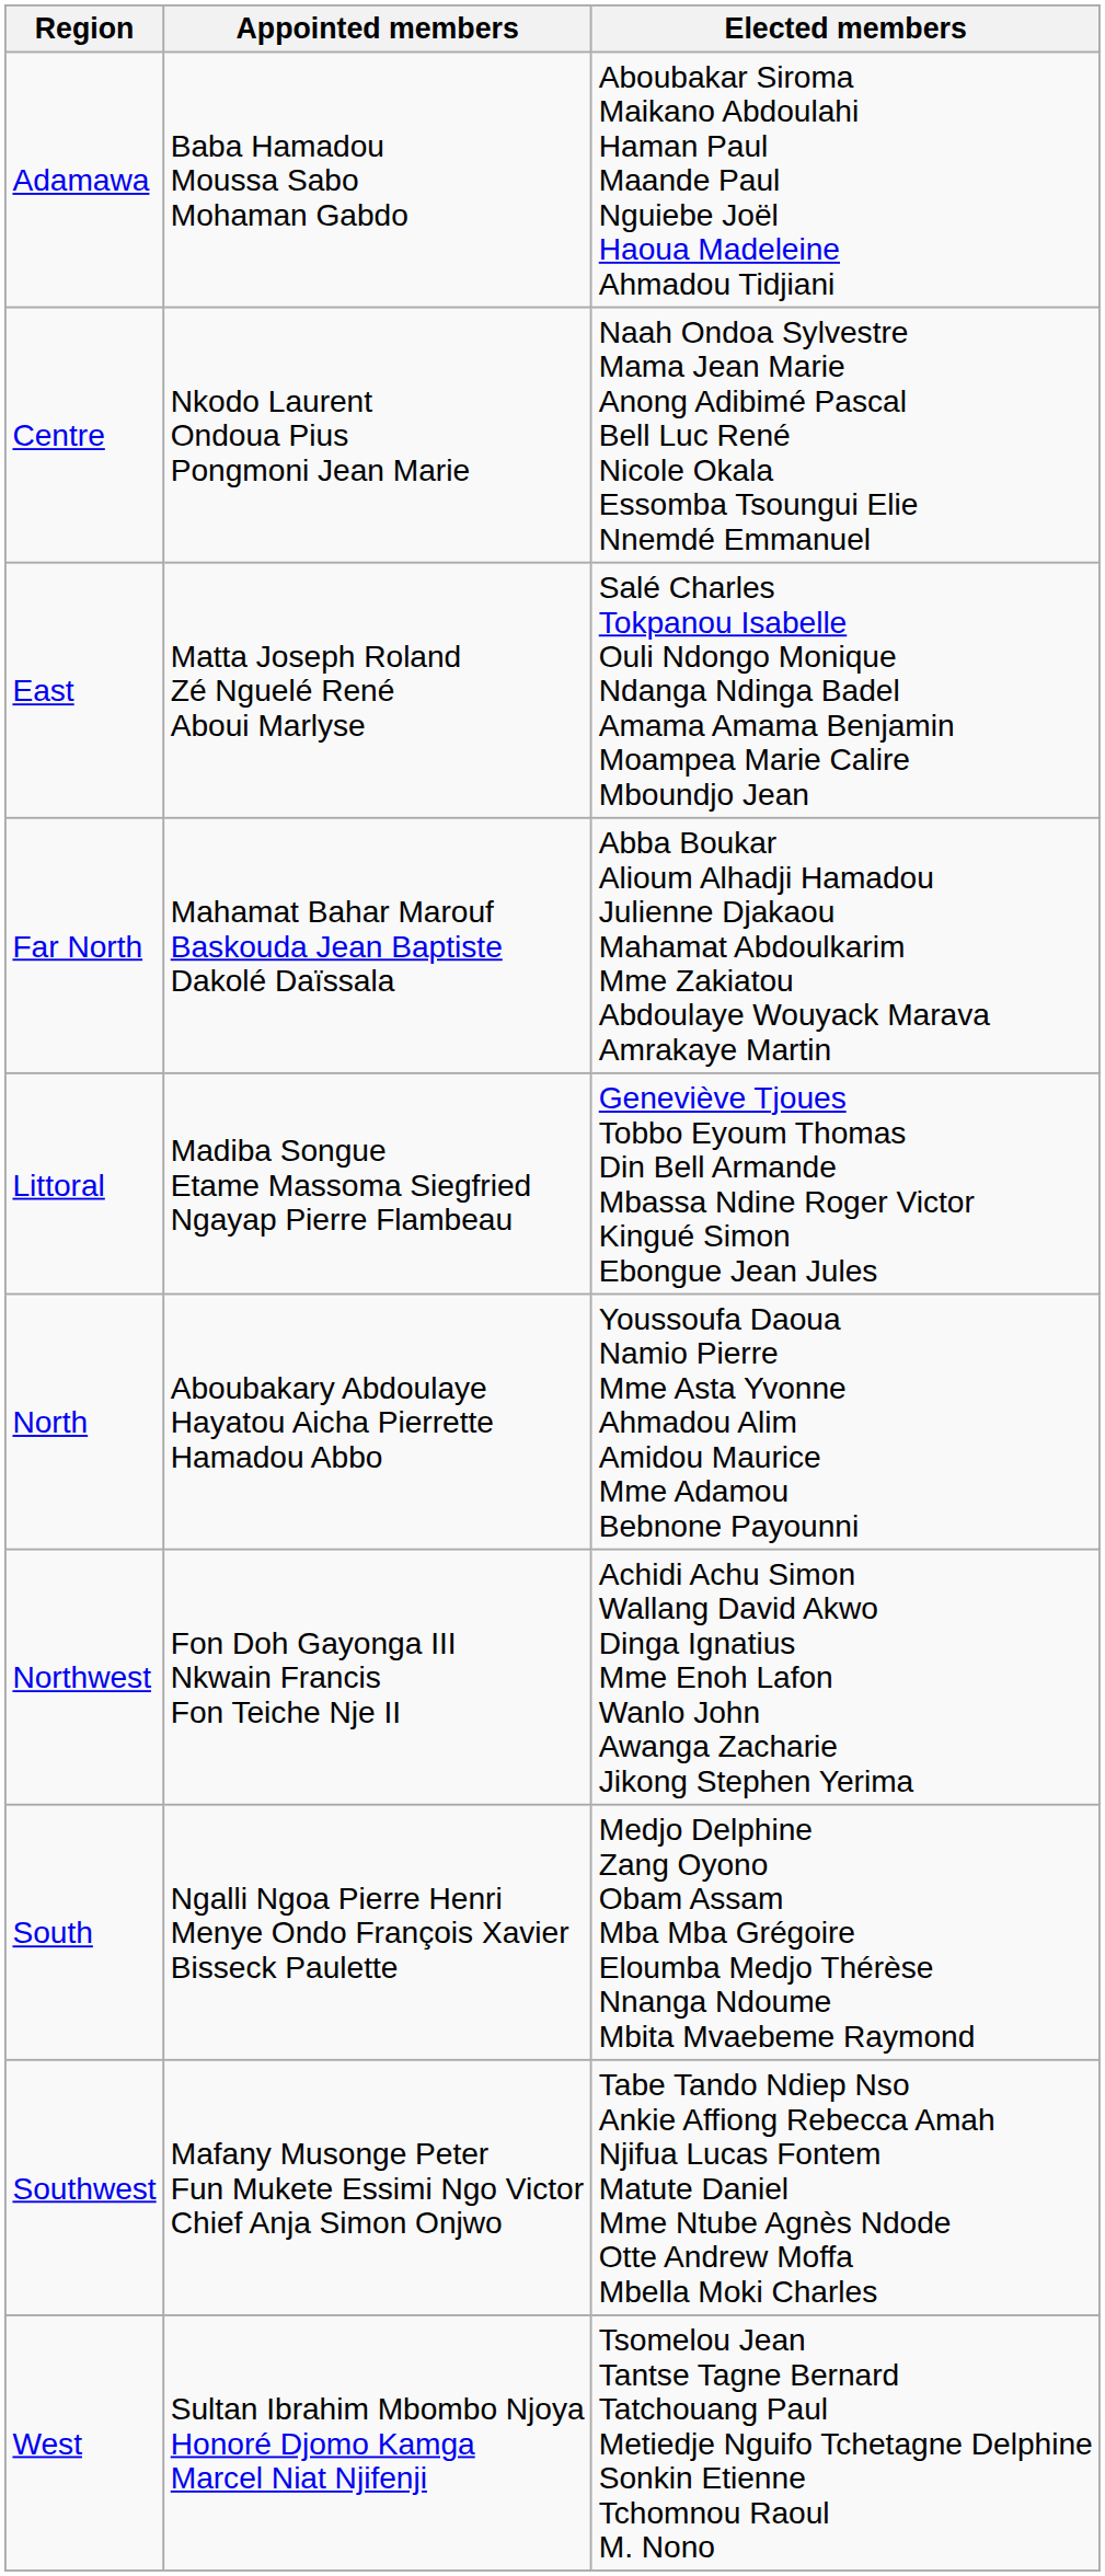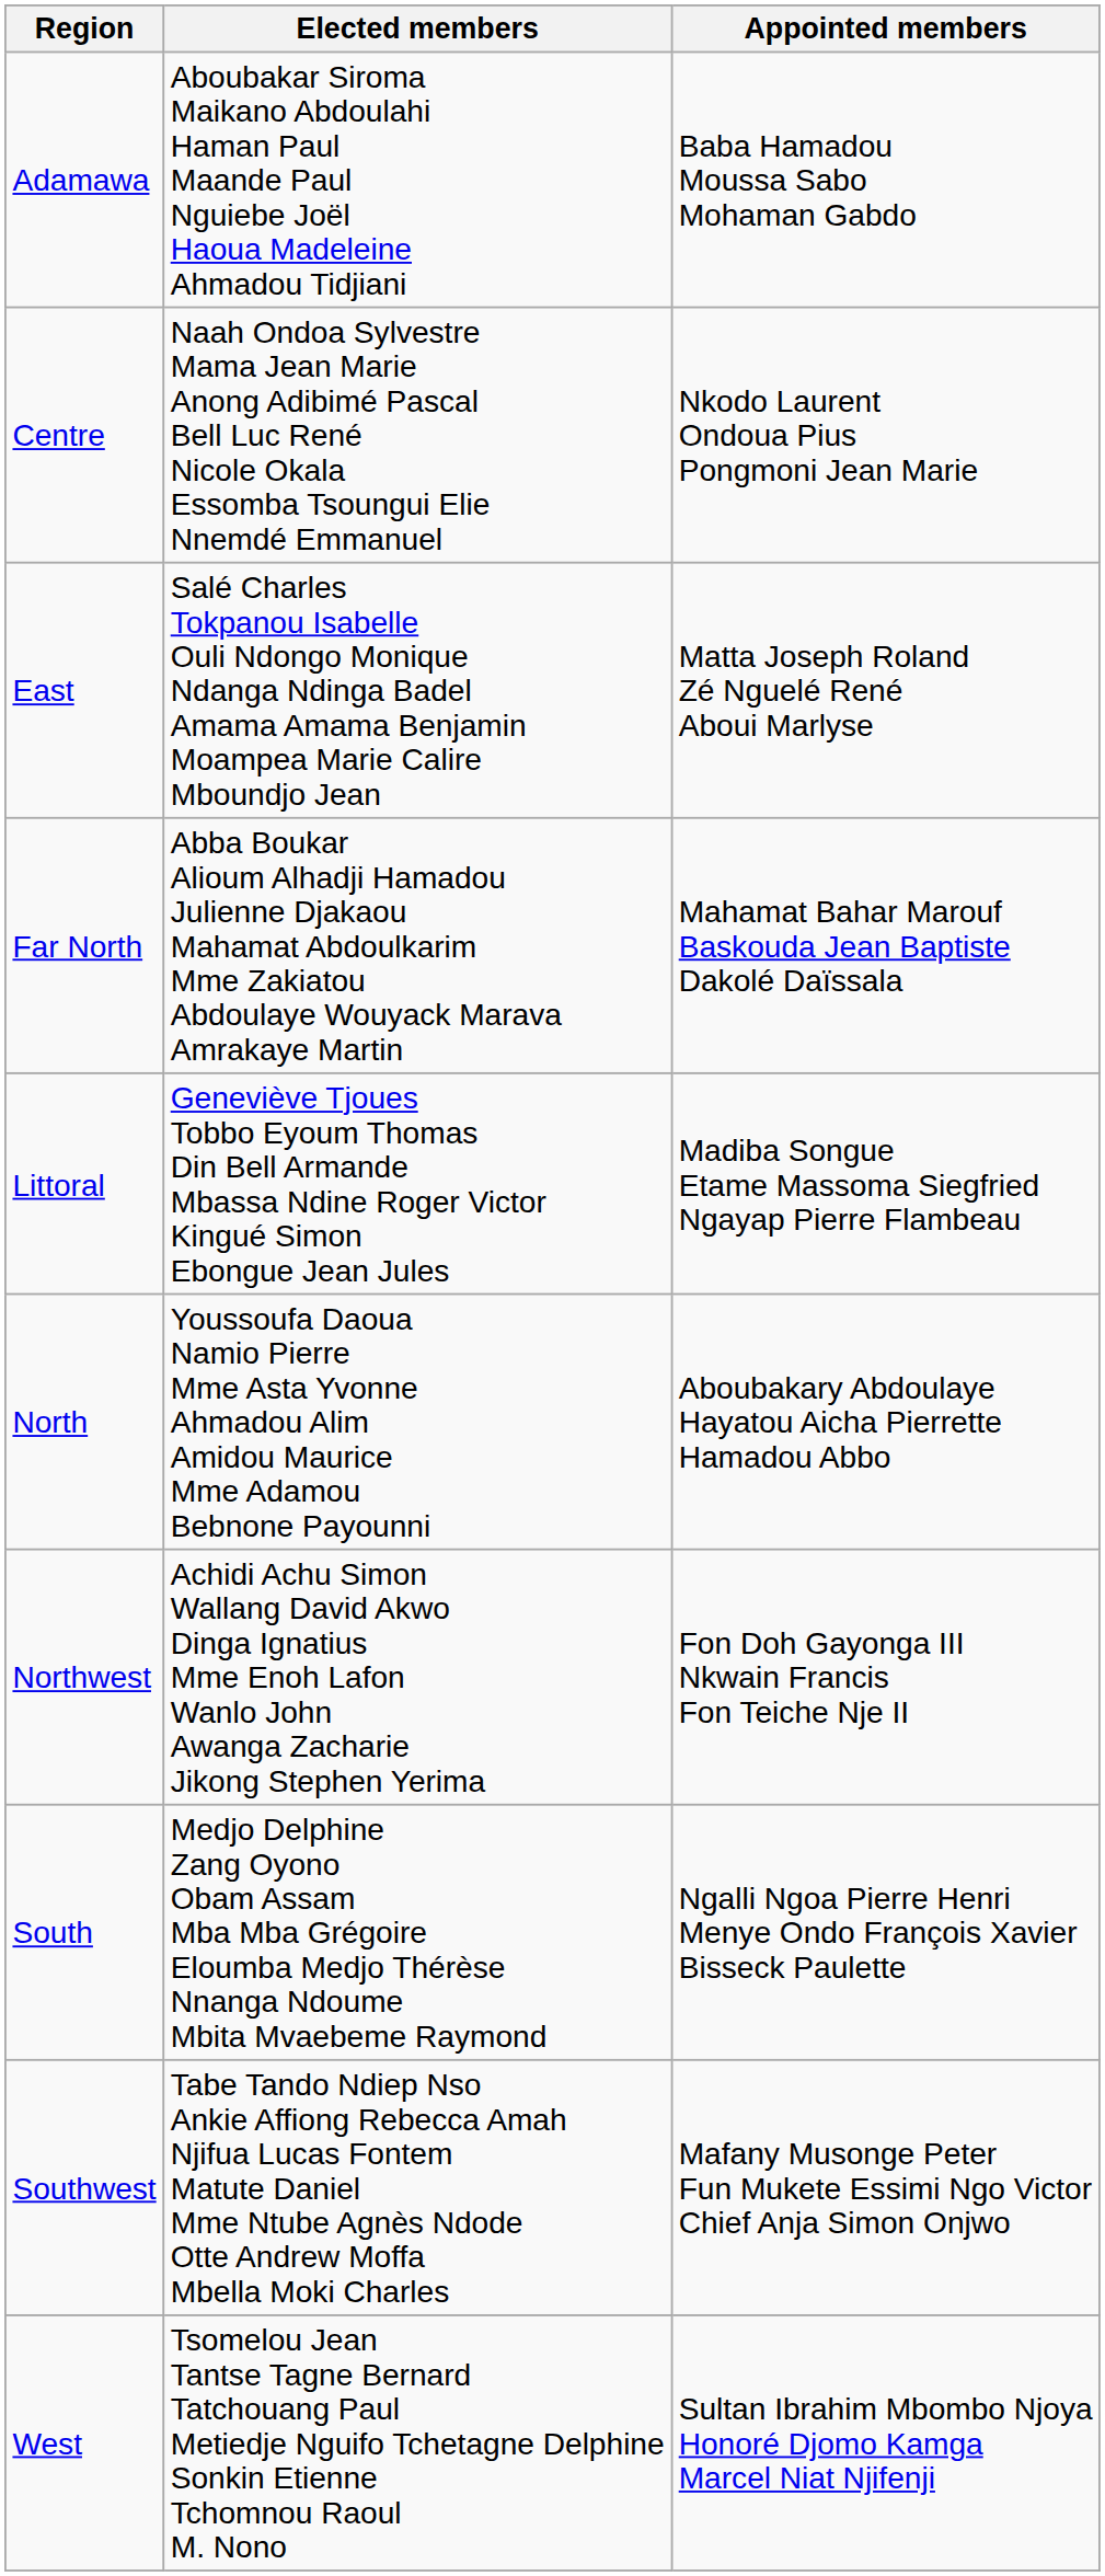 <table class="wikitable" style="font-size:95%;">
 <tr style="font-size:95%;">
 <th>Region</th>
+<th>Elected members</th>
 <th>Appointed members</th>
-<th>Elected members</th>
 </tr>
 <tr>
 <td><a href='#'>Adamawa</a></td>
+<td>Aboubakar Siroma<br>Maikano Abdoulahi<br>Haman Paul<br>Maande Paul<br>Nguiebe Joël<br><a href='#'>Haoua Madeleine</a><br>Ahmadou Tidjiani</td>
 <td>Baba Hamadou<br>Moussa Sabo<br>Mohaman Gabdo</td>
-<td>Aboubakar Siroma<br>Maikano Abdoulahi<br>Haman Paul<br>Maande Paul<br>Nguiebe Joël<br><a href='#'>Haoua Madeleine</a><br>Ahmadou Tidjiani</td>
 </tr>
 <tr>
 <td><a href='#'>Centre</a></td>
+<td>Naah Ondoa Sylvestre<br>Mama Jean Marie<br>Anong Adibimé Pascal<br>Bell Luc René<br>Nicole Okala<br>Essomba Tsoungui Elie<br>Nnemdé Emmanuel</td>
 <td>Nkodo Laurent<br>Ondoua Pius<br>Pongmoni Jean Marie</td>
-<td>Naah Ondoa Sylvestre<br>Mama Jean Marie<br>Anong Adibimé Pascal<br>Bell Luc René<br>Nicole Okala<br>Essomba Tsoungui Elie<br>Nnemdé Emmanuel</td>
 </tr>
 <tr>
 <td><a href='#'>East</a></td>
+<td>Salé Charles<br><a href='#'>Tokpanou Isabelle</a><br>Ouli Ndongo Monique<br>Ndanga Ndinga Badel<br>Amama Amama Benjamin<br>Moampea Marie Calire<br>Mboundjo Jean</td>
 <td>Matta Joseph Roland<br>Zé Nguelé René<br>Aboui Marlyse</td>
-<td>Salé Charles<br><a href='#'>Tokpanou Isabelle</a><br>Ouli Ndongo Monique<br>Ndanga Ndinga Badel<br>Amama Amama Benjamin<br>Moampea Marie Calire<br>Mboundjo Jean</td>
 </tr>
 <tr>
 <td><a href='#'>Far North</a></td>
+<td>Abba Boukar<br>Alioum Alhadji Hamadou<br>Julienne Djakaou<br>Mahamat Abdoulkarim<br>Mme Zakiatou<br>Abdoulaye Wouyack Marava<br>Amrakaye Martin</td>
 <td>Mahamat Bahar Marouf<br><a href='#'>Baskouda Jean Baptiste</a><br>Dakolé Daïssala</td>
-<td>Abba Boukar<br>Alioum Alhadji Hamadou<br>Julienne Djakaou<br>Mahamat Abdoulkarim<br>Mme Zakiatou<br>Abdoulaye Wouyack Marava<br>Amrakaye Martin</td>
 </tr>
 <tr>
 <td><a href='#'>Littoral</a></td>
+<td><a href='#'>Geneviève Tjoues</a><br>Tobbo Eyoum Thomas<br>Din Bell Armande<br>Mbassa Ndine Roger Victor<br>Kingué Simon<br>Ebongue Jean Jules<br></td>
 <td>Madiba Songue<br>Etame Massoma Siegfried<br>Ngayap Pierre Flambeau</td>
-<td><a href='#'>Geneviève Tjoues</a><br>Tobbo Eyoum Thomas<br>Din Bell Armande<br>Mbassa Ndine Roger Victor<br>Kingué Simon<br>Ebongue Jean Jules<br></td>
 </tr>
 <tr>
 <td><a href='#'>North</a></td>
+<td>Youssoufa Daoua<br>Namio Pierre<br>Mme Asta Yvonne<br>Ahmadou Alim<br>Amidou Maurice<br>Mme Adamou<br>Bebnone Payounni</td>
 <td>Aboubakary Abdoulaye<br>Hayatou Aicha Pierrette<br>Hamadou Abbo</td>
-<td>Youssoufa Daoua<br>Namio Pierre<br>Mme Asta Yvonne<br>Ahmadou Alim<br>Amidou Maurice<br>Mme Adamou<br>Bebnone Payounni</td>
 </tr>
 <tr>
 <td><a href='#'>Northwest</a></td>
+<td>Achidi Achu Simon<br>Wallang David Akwo<br>Dinga Ignatius<br>Mme Enoh Lafon<br>Wanlo John<br>Awanga Zacharie<br>Jikong Stephen Yerima</td>
 <td>Fon Doh Gayonga III<br>Nkwain Francis<br>Fon Teiche Nje II</td>
-<td>Achidi Achu Simon<br>Wallang David Akwo<br>Dinga Ignatius<br>Mme Enoh Lafon<br>Wanlo John<br>Awanga Zacharie<br>Jikong Stephen Yerima</td>
 </tr>
 <tr>
 <td><a href='#'>South</a></td>
+<td>Medjo Delphine<br>Zang Oyono<br>Obam Assam<br>Mba Mba Grégoire<br>Eloumba Medjo Thérèse<br>Nnanga Ndoume<br>Mbita Mvaebeme Raymond</td>
 <td>Ngalli Ngoa Pierre Henri<br>Menye Ondo François Xavier<br>Bisseck Paulette</td>
-<td>Medjo Delphine<br>Zang Oyono<br>Obam Assam<br>Mba Mba Grégoire<br>Eloumba Medjo Thérèse<br>Nnanga Ndoume<br>Mbita Mvaebeme Raymond</td>
 </tr>
 <tr>
 <td><a href='#'>Southwest</a></td>
+<td>Tabe Tando Ndiep Nso<br>Ankie Affiong Rebecca Amah<br>Njifua Lucas Fontem<br>Matute Daniel<br>Mme Ntube Agnès Ndode<br>Otte Andrew Moffa<br>Mbella Moki Charles</td>
 <td>Mafany Musonge Peter<br>Fun Mukete Essimi Ngo Victor<br>Chief Anja Simon Onjwo</td>
-<td>Tabe Tando Ndiep Nso<br>Ankie Affiong Rebecca Amah<br>Njifua Lucas Fontem<br>Matute Daniel<br>Mme Ntube Agnès Ndode<br>Otte Andrew Moffa<br>Mbella Moki Charles</td>
 </tr>
 <tr>
 <td><a href='#'>West</a></td>
+<td>Tsomelou Jean<br>Tantse Tagne Bernard<br>Tatchouang Paul<br>Metiedje Nguifo Tchetagne Delphine<br>Sonkin Etienne<br>Tchomnou Raoul<br>M. Nono</td>
 <td>Sultan Ibrahim Mbombo Njoya<br><a href='#'>Honoré Djomo Kamga</a><br><a href='#'>Marcel Niat Njifenji</a></td>
-<td>Tsomelou Jean<br>Tantse Tagne Bernard<br>Tatchouang Paul<br>Metiedje Nguifo Tchetagne Delphine<br>Sonkin Etienne<br>Tchomnou Raoul<br>M. Nono</td>
 </tr>
 </table>
